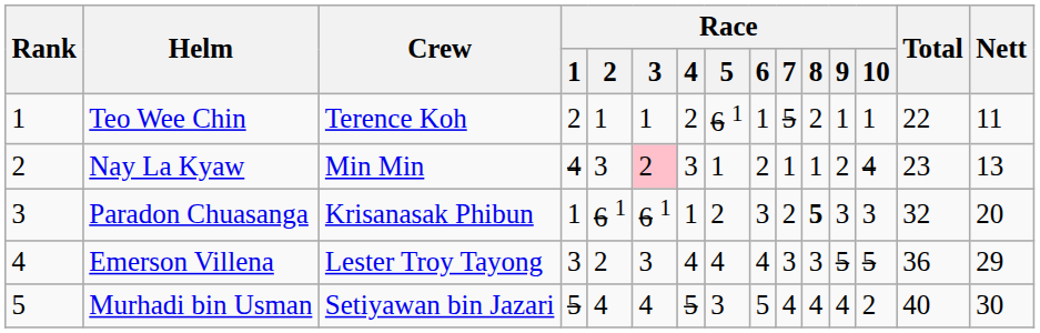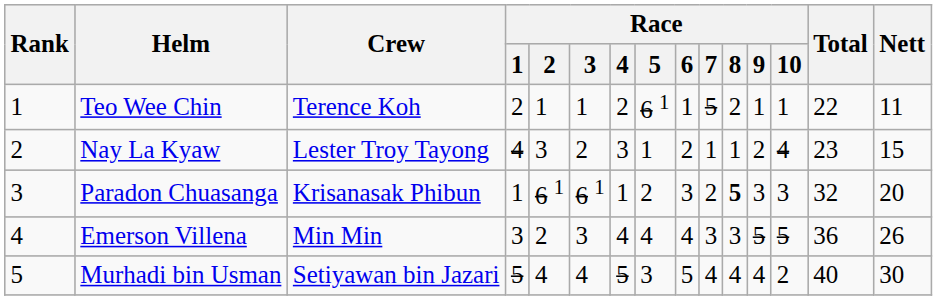 <table class=wikitable>
 <tr>
 <th rowspan=2>Rank</th>
 <th rowspan=2>Helm</th>
 <th rowspan=2>Crew</th>
 <th colspan=10>Race</th>
 <th rowspan=2>Total</th>
 <th rowspan=2>Nett</th>
 </tr>
 <tr>
 <th>1</th>
 <th>2</th>
 <th>3</th>
 <th>4</th>
 <th>5</th>
 <th>6</th>
 <th>7</th>
 <th>8</th>
 <th>9</th>
 <th>10</th>
 </tr>
 <tr>
 <td>1</td>
 <td> <a href='#'>Teo Wee Chin</a></td>
 <td><a href='#'>Terence Koh</a></td>
 <td>2</td>
 <td>1</td>
 <td>1</td>
 <td>2</td>
 <td><s>6</s> <sup>1</sup></td>
 <td>1</td>
 <td><s>5</s></td>
 <td>2</td>
 <td>1</td>
 <td>1</td>
 <td>22</td>
 <td>11</td>
 </tr>
 <tr>
 <td>2</td>
 <td> <a href='#'>Nay La Kyaw</a></td>
-<td><a href='#'>Min Min</a></td>
+<td><a href='#'>Lester Troy Tayong</a></td>
 <td><s>4</s></td>
 <td>3</td>
-<td style="background: pink;">2</td>
+<td>2</td>
 <td>3</td>
 <td>1</td>
 <td>2</td>
 <td>1</td>
 <td>1</td>
 <td>2</td>
 <td><s>4</s></td>
 <td>23</td>
-<td>13</td>
+<td>15</td>
 </tr>
 <tr>
 <td>3</td>
 <td> <a href='#'>Paradon Chuasanga</a></td>
 <td><a href='#'>Krisanasak Phibun</a></td>
 <td>1</td>
 <td><s>6</s> <sup>1</sup></td>
 <td><s>6</s> <sup>1</sup></td>
 <td>1</td>
 <td>2</td>
 <td>3</td>
 <td>2</td>
 <td><strong>5</strong></td>
 <td>3</td>
 <td>3</td>
 <td>32</td>
 <td>20</td>
 </tr>
 <tr>
 <td>4</td>
 <td> <a href='#'>Emerson Villena</a></td>
-<td><a href='#'>Lester Troy Tayong</a></td>
+<td><a href='#'>Min Min</a></td>
 <td>3</td>
 <td>2</td>
 <td>3</td>
 <td>4</td>
 <td>4</td>
 <td>4</td>
 <td>3</td>
 <td>3</td>
 <td><s>5</s></td>
 <td><s>5</s></td>
 <td>36</td>
-<td>29</td>
+<td>26</td>
 </tr>
 <tr>
 <td>5</td>
 <td> <a href='#'>Murhadi bin Usman</a></td>
 <td><a href='#'>Setiyawan bin Jazari</a></td>
 <td><s>5</s></td>
 <td>4</td>
 <td>4</td>
 <td><s>5</s></td>
 <td>3</td>
 <td>5</td>
 <td>4</td>
 <td>4</td>
 <td>4</td>
 <td>2</td>
 <td>40</td>
 <td>30</td>
 </tr>
 </table>
